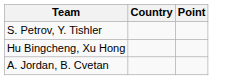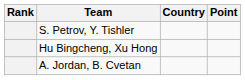 <table class="wikitable sortable">
 <tr>
+<th>Rank</th>
 <th>Team</th>
 <th>Country</th>
 <th>Point</th>
 </tr>
 <tr>
+<th></th>
 <td>S. Petrov, Y. Tishler</td>
 <td></td>
 <td></td>
 </tr>
 <tr>
+<th></th>
 <td>Hu Bingcheng, Xu Hong</td>
 <td></td>
 <td></td>
 </tr>
 <tr>
+<th></th>
 <td>A. Jordan, B. Cvetan</td>
 <td></td>
 <td></td>
 </tr>
 </table>
